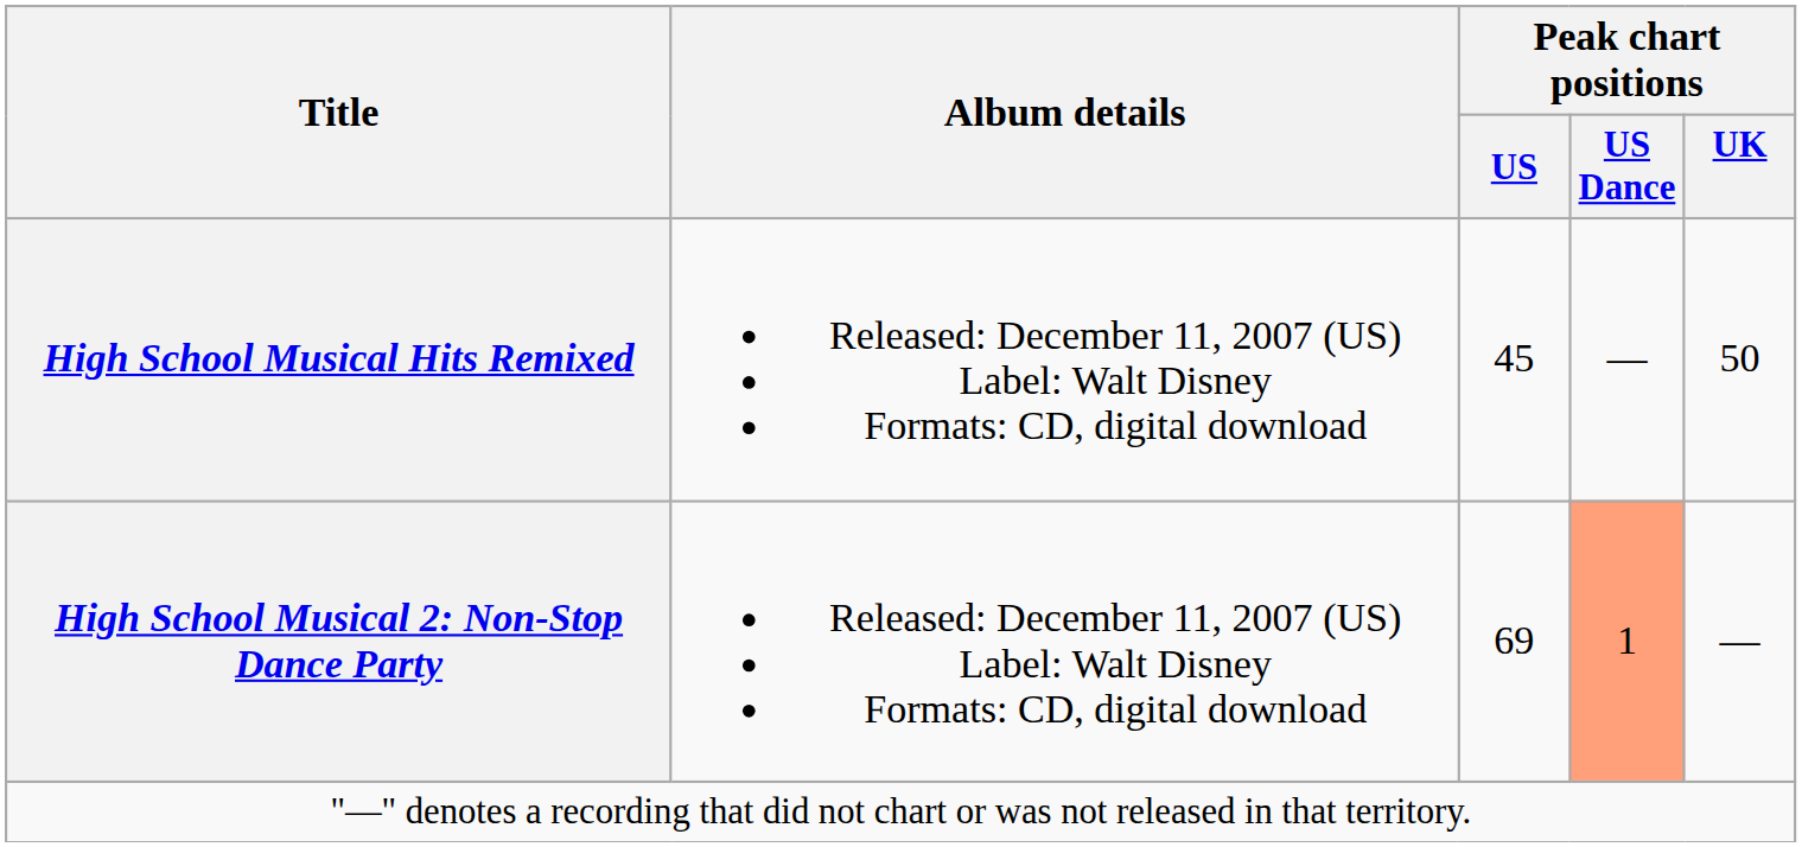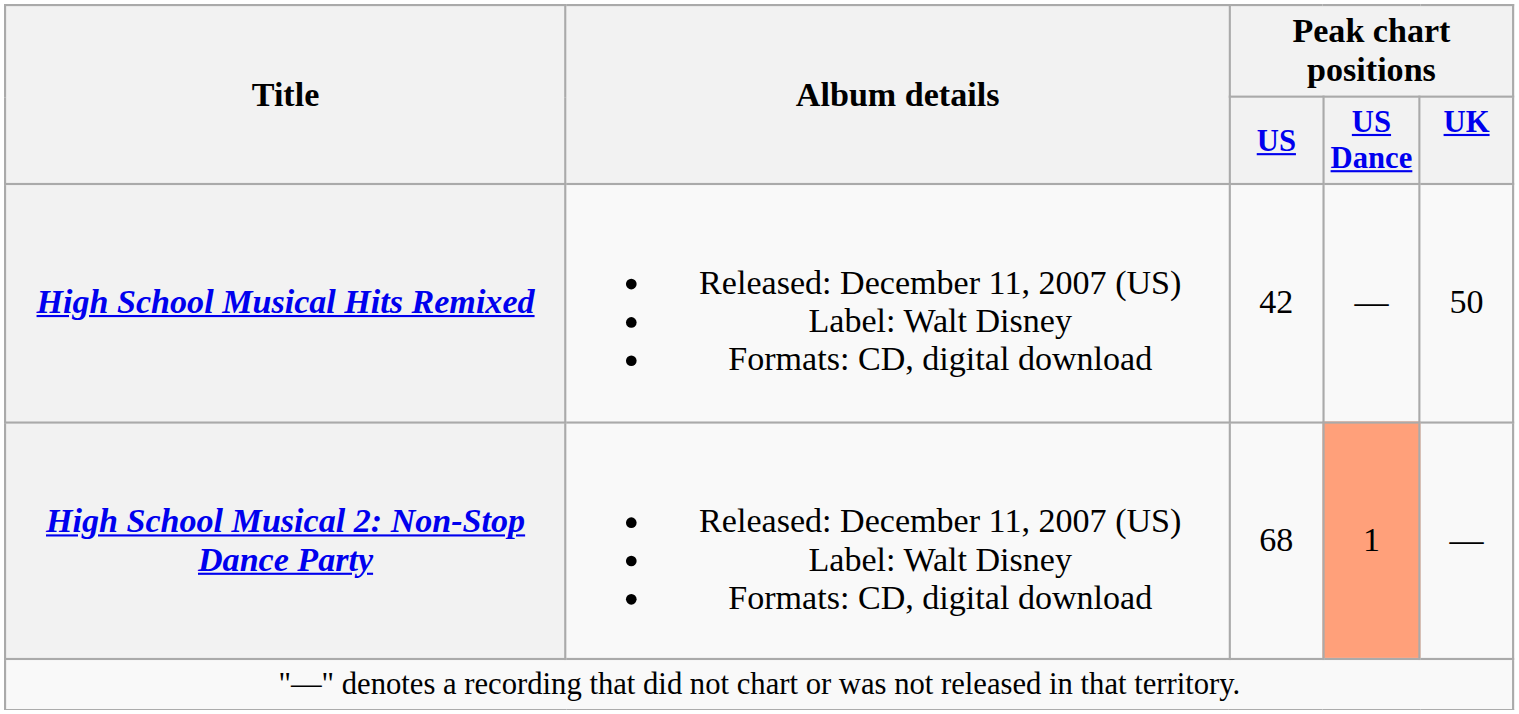 <table class="wikitable plainrowheaders" style="text-align:center;">
 <tr>
 <th scope="col" rowspan="2" style="width:16em;">Title</th>
 <th scope="col" rowspan="2" style="width:19em;">Album details</th>
 <th scope="col" colspan="3">Peak chart positions</th>
 </tr>
 <tr>
 <th scope="col" style="width:2.6em;font-size:90%;"><a href='#'>US</a><br></th>
 <th scope="col" style="width:2.6em;font-size:90%;"><a href='#'>US<br>Dance</a><br></th>
 <th scope="col" style="width:2.6em;font-size:90%;"><a href='#'>UK<br></a><br></th>
 </tr>
 <tr>
 <th scope="row"><em><a href='#'>High School Musical Hits Remixed</a></em></th>
 <td><br><ul><li>Released: December 11, 2007 <span>(US)</span></li><li>Label: Walt Disney</li><li>Formats: CD, digital download</li></ul></td>
-<td>45</td>
+<td>42</td>
 <td>—</td>
 <td>50</td>
 </tr>
 <tr>
 <th scope="row"><em><a href='#'>High School Musical 2: Non-Stop Dance Party</a></em></th>
 <td><br><ul><li>Released: December 11, 2007 <span>(US)</span></li><li>Label: Walt Disney</li><li>Formats: CD, digital download</li></ul></td>
-<td>69</td>
+<td>68</td>
 <td style="background: lightsalmon;">1</td>
 <td>—</td>
 </tr>
 <tr>
 <td colspan="5" style="font-size:90%">"—" denotes a recording that did not chart or was not released in that territory.</td>
 </tr>
 </table>
